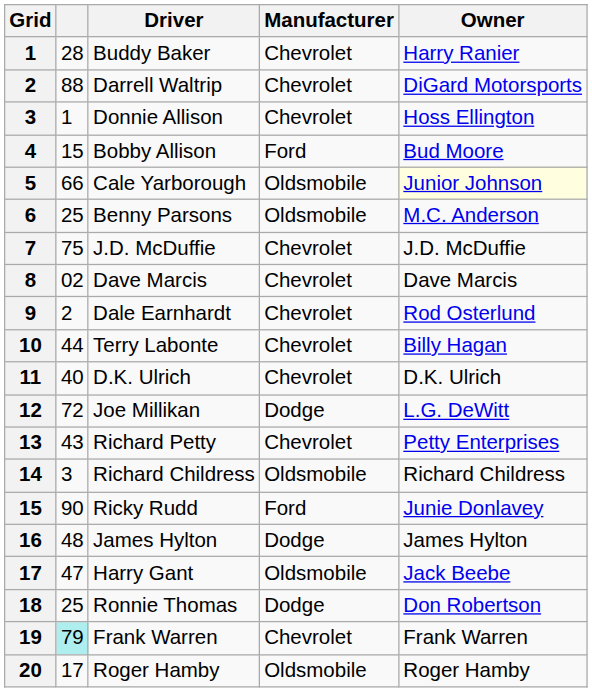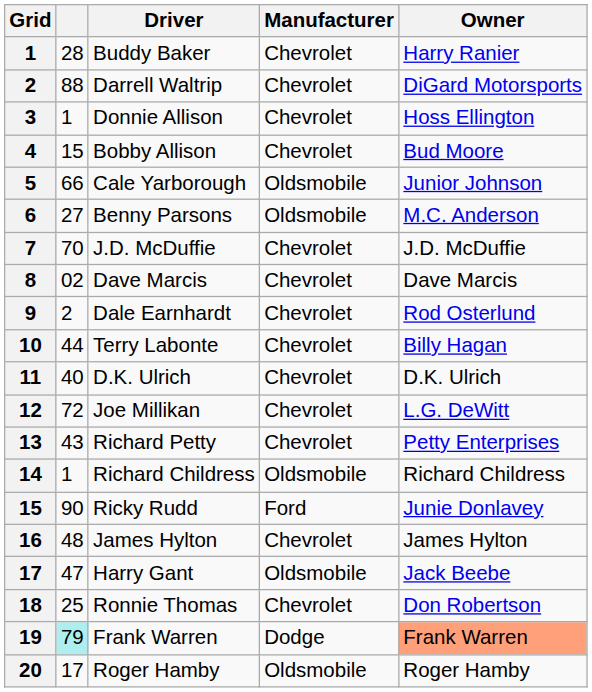 <table class="wikitable">
 <tr>
 <th>Grid</th>
 <th></th>
 <th>Driver</th>
 <th>Manufacturer</th>
 <th>Owner</th>
 </tr>
 <tr>
 <th>1</th>
 <td>28</td>
 <td>Buddy Baker</td>
 <td>Chevrolet</td>
 <td><a href='#'>Harry Ranier</a></td>
 </tr>
 <tr>
 <th>2</th>
 <td>88</td>
 <td>Darrell Waltrip</td>
 <td>Chevrolet</td>
 <td><a href='#'>DiGard Motorsports</a></td>
 </tr>
 <tr>
 <th>3</th>
 <td>1</td>
 <td>Donnie Allison</td>
 <td>Chevrolet</td>
 <td><a href='#'>Hoss Ellington</a></td>
 </tr>
 <tr>
 <th>4</th>
 <td>15</td>
 <td>Bobby Allison</td>
-<td>Ford</td>
+<td>Chevrolet</td>
 <td><a href='#'>Bud Moore</a></td>
 </tr>
 <tr>
 <th>5</th>
 <td>66</td>
 <td>Cale Yarborough</td>
 <td>Oldsmobile</td>
-<td style="background: lightyellow;"><a href='#'>Junior Johnson</a></td>
+<td><a href='#'>Junior Johnson</a></td>
 </tr>
 <tr>
 <th>6</th>
-<td>25</td>
+<td>27</td>
 <td>Benny Parsons</td>
 <td>Oldsmobile</td>
 <td><a href='#'>M.C. Anderson</a></td>
 </tr>
 <tr>
 <th>7</th>
-<td>75</td>
+<td>70</td>
 <td>J.D. McDuffie</td>
 <td>Chevrolet</td>
 <td>J.D. McDuffie</td>
 </tr>
 <tr>
 <th>8</th>
 <td>02</td>
 <td>Dave Marcis</td>
 <td>Chevrolet</td>
 <td>Dave Marcis</td>
 </tr>
 <tr>
 <th>9</th>
 <td>2</td>
 <td>Dale Earnhardt</td>
 <td>Chevrolet</td>
 <td><a href='#'>Rod Osterlund</a></td>
 </tr>
 <tr>
 <th>10</th>
 <td>44</td>
 <td>Terry Labonte</td>
 <td>Chevrolet</td>
 <td><a href='#'>Billy Hagan</a></td>
 </tr>
 <tr>
 <th>11</th>
 <td>40</td>
 <td>D.K. Ulrich</td>
 <td>Chevrolet</td>
 <td>D.K. Ulrich</td>
 </tr>
 <tr>
 <th>12</th>
 <td>72</td>
 <td>Joe Millikan</td>
-<td>Dodge</td>
+<td>Chevrolet</td>
 <td><a href='#'>L.G. DeWitt</a></td>
 </tr>
 <tr>
 <th>13</th>
 <td>43</td>
 <td>Richard Petty</td>
 <td>Chevrolet</td>
 <td><a href='#'>Petty Enterprises</a></td>
 </tr>
 <tr>
 <th>14</th>
-<td>3</td>
+<td>1</td>
 <td>Richard Childress</td>
 <td>Oldsmobile</td>
 <td>Richard Childress</td>
 </tr>
 <tr>
 <th>15</th>
 <td>90</td>
 <td>Ricky Rudd</td>
 <td>Ford</td>
 <td><a href='#'>Junie Donlavey</a></td>
 </tr>
 <tr>
 <th>16</th>
 <td>48</td>
 <td>James Hylton</td>
-<td>Dodge</td>
+<td>Chevrolet</td>
 <td>James Hylton</td>
 </tr>
 <tr>
 <th>17</th>
 <td>47</td>
 <td>Harry Gant</td>
 <td>Oldsmobile</td>
 <td><a href='#'>Jack Beebe</a></td>
 </tr>
 <tr>
 <th>18</th>
 <td>25</td>
 <td>Ronnie Thomas</td>
-<td>Dodge</td>
+<td>Chevrolet</td>
 <td><a href='#'>Don Robertson</a></td>
 </tr>
 <tr>
 <th>19</th>
 <td style="background: paleturquoise;">79</td>
 <td>Frank Warren</td>
-<td>Chevrolet</td>
-<td>Frank Warren</td>
+<td>Dodge</td>
+<td style="background: lightsalmon;">Frank Warren</td>
 </tr>
 <tr>
 <th>20</th>
 <td>17</td>
 <td>Roger Hamby</td>
 <td>Oldsmobile</td>
 <td>Roger Hamby</td>
 </tr>
 </table>
